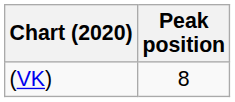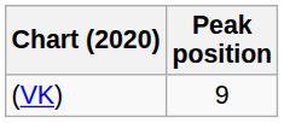 <table class="wikitable sortable plainrowheaders">
 <tr>
 <th>Chart (2020)</th>
 <th>Peak<br>position</th>
 </tr>
 <tr>
 <td> (<a href='#'>VK</a>)</td>
-<td style="text-align:center">8</td>
+<td style="text-align:center">9</td>
 </tr>
 </table>
